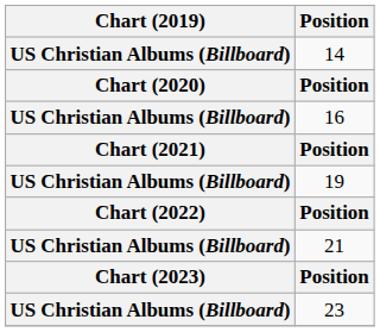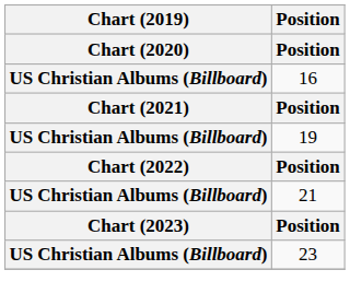 <table class="wikitable sortable plainrowheaders" style="text-align:center">
 <tr>
 <th scope="col">Chart (2019)</th>
 <th scope="col">Position</th>
-</tr>
-<tr>
-<th scope="row">US Christian Albums (<em>Billboard</em>)</th>
-<td>14</td>
 </tr>
 <tr>
 <th scope="col">Chart (2020)</th>
 <th scope="col">Position</th>
 </tr>
 <tr>
 <th scope="row">US Christian Albums (<em>Billboard</em>)</th>
 <td>16</td>
 </tr>
 <tr>
 <th scope="col">Chart (2021)</th>
 <th scope="col">Position</th>
 </tr>
 <tr>
 <th scope="row">US Christian Albums (<em>Billboard</em>)</th>
 <td>19</td>
 </tr>
 <tr>
 <th scope="col">Chart (2022)</th>
 <th scope="col">Position</th>
 </tr>
 <tr>
 <th scope="row">US Christian Albums (<em>Billboard</em>)</th>
 <td>21</td>
 </tr>
 <tr>
 <th scope="col">Chart (2023)</th>
 <th scope="col">Position</th>
 </tr>
 <tr>
 <th scope="row">US Christian Albums (<em>Billboard</em>)</th>
 <td>23</td>
 </tr>
 <tr>
 </tr>
 </table>
